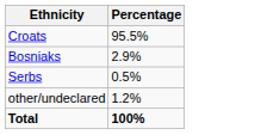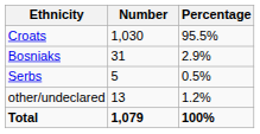 <table class="wikitable">
 <tr>
 <th width="100px">Ethnicity</th>
+<th width="80px">Number</th>
 <th width="80px">Percentage</th>
 </tr>
 <tr>
 <td><a href='#'>Croats</a></td>
+<td>1,030</td>
 <td>95.5%</td>
 </tr>
 <tr>
 <td><a href='#'>Bosniaks</a></td>
+<td>31</td>
 <td>2.9%</td>
 </tr>
 <tr>
 <td><a href='#'>Serbs</a></td>
+<td>5</td>
 <td>0.5%</td>
 </tr>
 <tr>
 <td>other/undeclared</td>
+<td>13</td>
 <td>1.2%</td>
 </tr>
 <tr>
 <td><strong>Total</strong></td>
+<td><strong>1,079</strong></td>
 <td><strong>100%</strong></td>
 </tr>
 </table>
